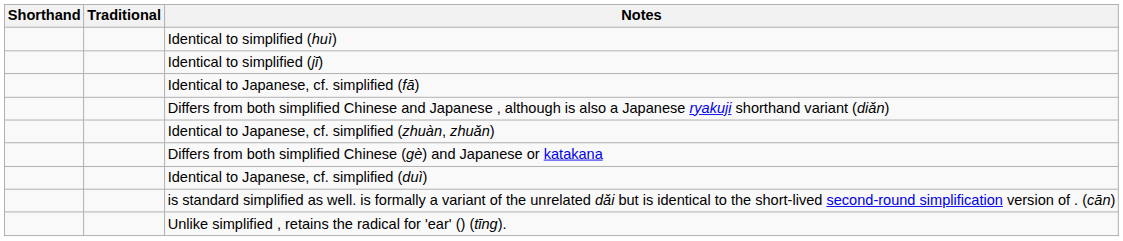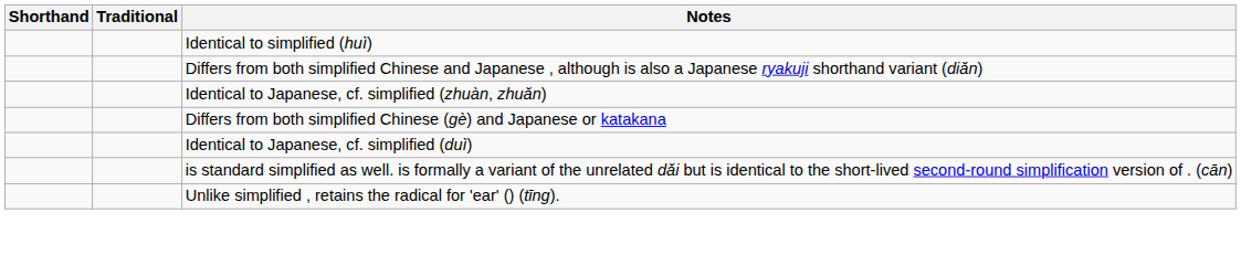 <table class="wikitable">
 <tr>
 <th>Shorthand</th>
 <th>Traditional</th>
 <th>Notes</th>
 </tr>
 <tr>
 <td></td>
 <td></td>
 <td>Identical to simplified  (<em>huì</em>)</td>
-</tr>
-<tr>
-<td></td>
-<td></td>
-<td>Identical to simplified  (<em>jī</em>)</td>
-</tr>
-<tr>
-<td></td>
-<td></td>
-<td>Identical to Japanese, cf. simplified  (<em>fā</em>)</td>
 </tr>
 <tr>
 <td></td>
 <td></td>
 <td>Differs from both simplified Chinese and Japanese , although  is also a Japanese <em><a href='#'>ryakuji</a></em> shorthand variant (<em>diǎn</em>)</td>
 </tr>
 <tr>
 <td></td>
 <td></td>
 <td>Identical to Japanese, cf. simplified  (<em>zhuàn</em>, <em>zhuǎn</em>)</td>
 </tr>
 <tr>
 <td></td>
 <td></td>
 <td>Differs from both simplified Chinese  (<em>gè</em>) and Japanese  or <a href='#'>katakana</a> </td>
 </tr>
 <tr>
 <td></td>
 <td></td>
 <td>Identical to Japanese, cf. simplified  (<em>duì</em>)</td>
 </tr>
 <tr>
 <td></td>
 <td></td>
 <td> is standard simplified as well.  is formally a variant of the unrelated  <em>dǎi</em> but is identical to the short-lived <a href='#'>second-round simplification</a> version of . (<em>cān</em>)</td>
 </tr>
 <tr>
 <td></td>
 <td></td>
 <td>Unlike simplified ,  retains the radical for 'ear' () (<em>tīng</em>).</td>
 </tr>
 </table>
